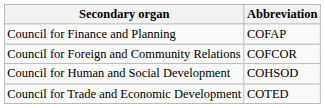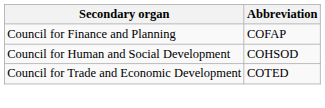 <table class="wikitable">
 <tr>
 <th>Secondary organ</th>
 <th>Abbreviation</th>
 </tr>
 <tr>
 <td>Council for Finance and Planning</td>
 <td>COFAP</td>
 </tr>
 <tr>
-<td>Council for Foreign and Community Relations</td>
-<td>COFCOR</td>
-</tr>
-<tr>
 <td>Council for Human and Social Development</td>
 <td>COHSOD</td>
 </tr>
 <tr>
 <td>Council for Trade and Economic Development</td>
 <td>COTED</td>
 </tr>
 </table>
